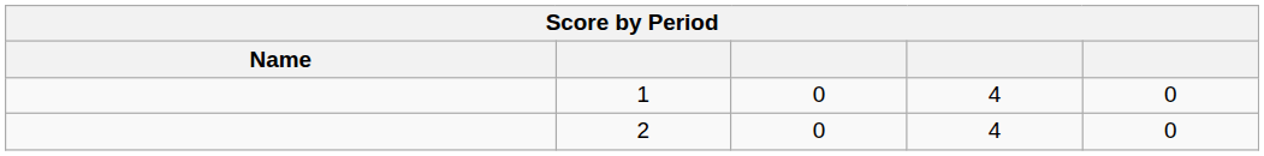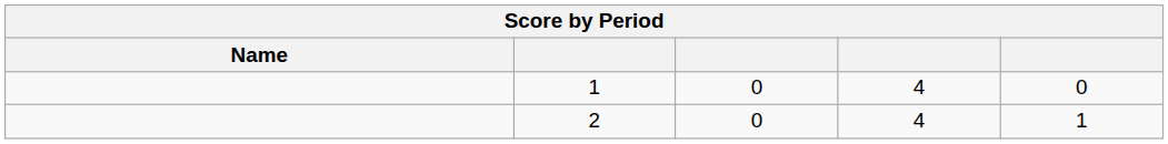 <table class="wikitable" width="100%" style="text-align:center">
 <tr>
 <th colspan="5">Score by Period</th>
 </tr>
 <tr>
 <th>Name</th>
 <th></th>
 <th></th>
 <th></th>
 <th></th>
 </tr>
 <tr>
 <td align="left"></td>
 <td>1</td>
 <td>0</td>
 <td>4</td>
 <td>0</td>
 </tr>
 <tr>
 <td align="left"></td>
 <td>2</td>
 <td>0</td>
 <td>4</td>
-<td>0</td>
+<td>1</td>
 </tr>
 </table>
